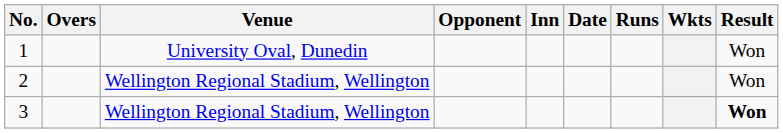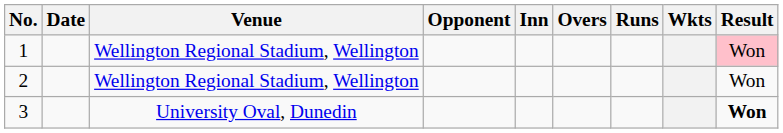 <table class="wikitable sortable">
 <tr>
 <th>No.</th>
-<th>Overs</th>
+<th>Date</th>
 <th>Venue</th>
 <th>Opponent</th>
 <th>Inn</th>
-<th>Date</th>
+<th>Overs</th>
 <th>Runs</th>
 <th>Wkts</th>
 <th>Result</th>
 </tr>
 <tr align=center>
 <td>1</td>
 <td></td>
-<td><a href='#'>University Oval</a>, <a href='#'>Dunedin</a></td>
+<td><a href='#'>Wellington Regional Stadium</a>, <a href='#'>Wellington</a></td>
 <td></td>
 <td></td>
 <td></td>
 <td></td>
 <th scope="row"></th>
-<td>Won</td>
+<td style="background: pink;">Won</td>
 </tr>
 <tr align=center>
 <td>2</td>
 <td></td>
 <td><a href='#'>Wellington Regional Stadium</a>, <a href='#'>Wellington</a></td>
 <td></td>
 <td></td>
 <td></td>
 <td></td>
 <th scope="row"></th>
 <td>Won</td>
 </tr>
 <tr align=center>
 <td>3</td>
 <td></td>
-<td><a href='#'>Wellington Regional Stadium</a>, <a href='#'>Wellington</a></td>
+<td><a href='#'>University Oval</a>, <a href='#'>Dunedin</a></td>
 <td></td>
 <td></td>
 <td></td>
 <td></td>
 <th scope="row"></th>
 <td><strong>Won</strong></td>
 </tr>
 </table>
